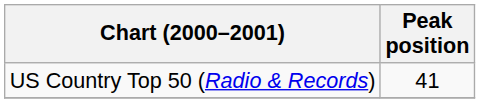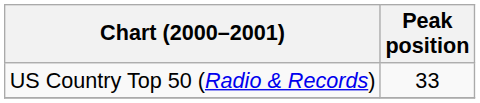 <table class="wikitable sortable">
 <tr>
 <th align="left">Chart (2000–2001)</th>
 <th align="center">Peak<br>position</th>
 </tr>
 <tr>
 <td>US Country Top 50 (<em><a href='#'>Radio & Records</a></em>)</td>
-<td align="center">41</td>
+<td align="center">33</td>
 </tr>
 <tr>
 </tr>
 </table>
